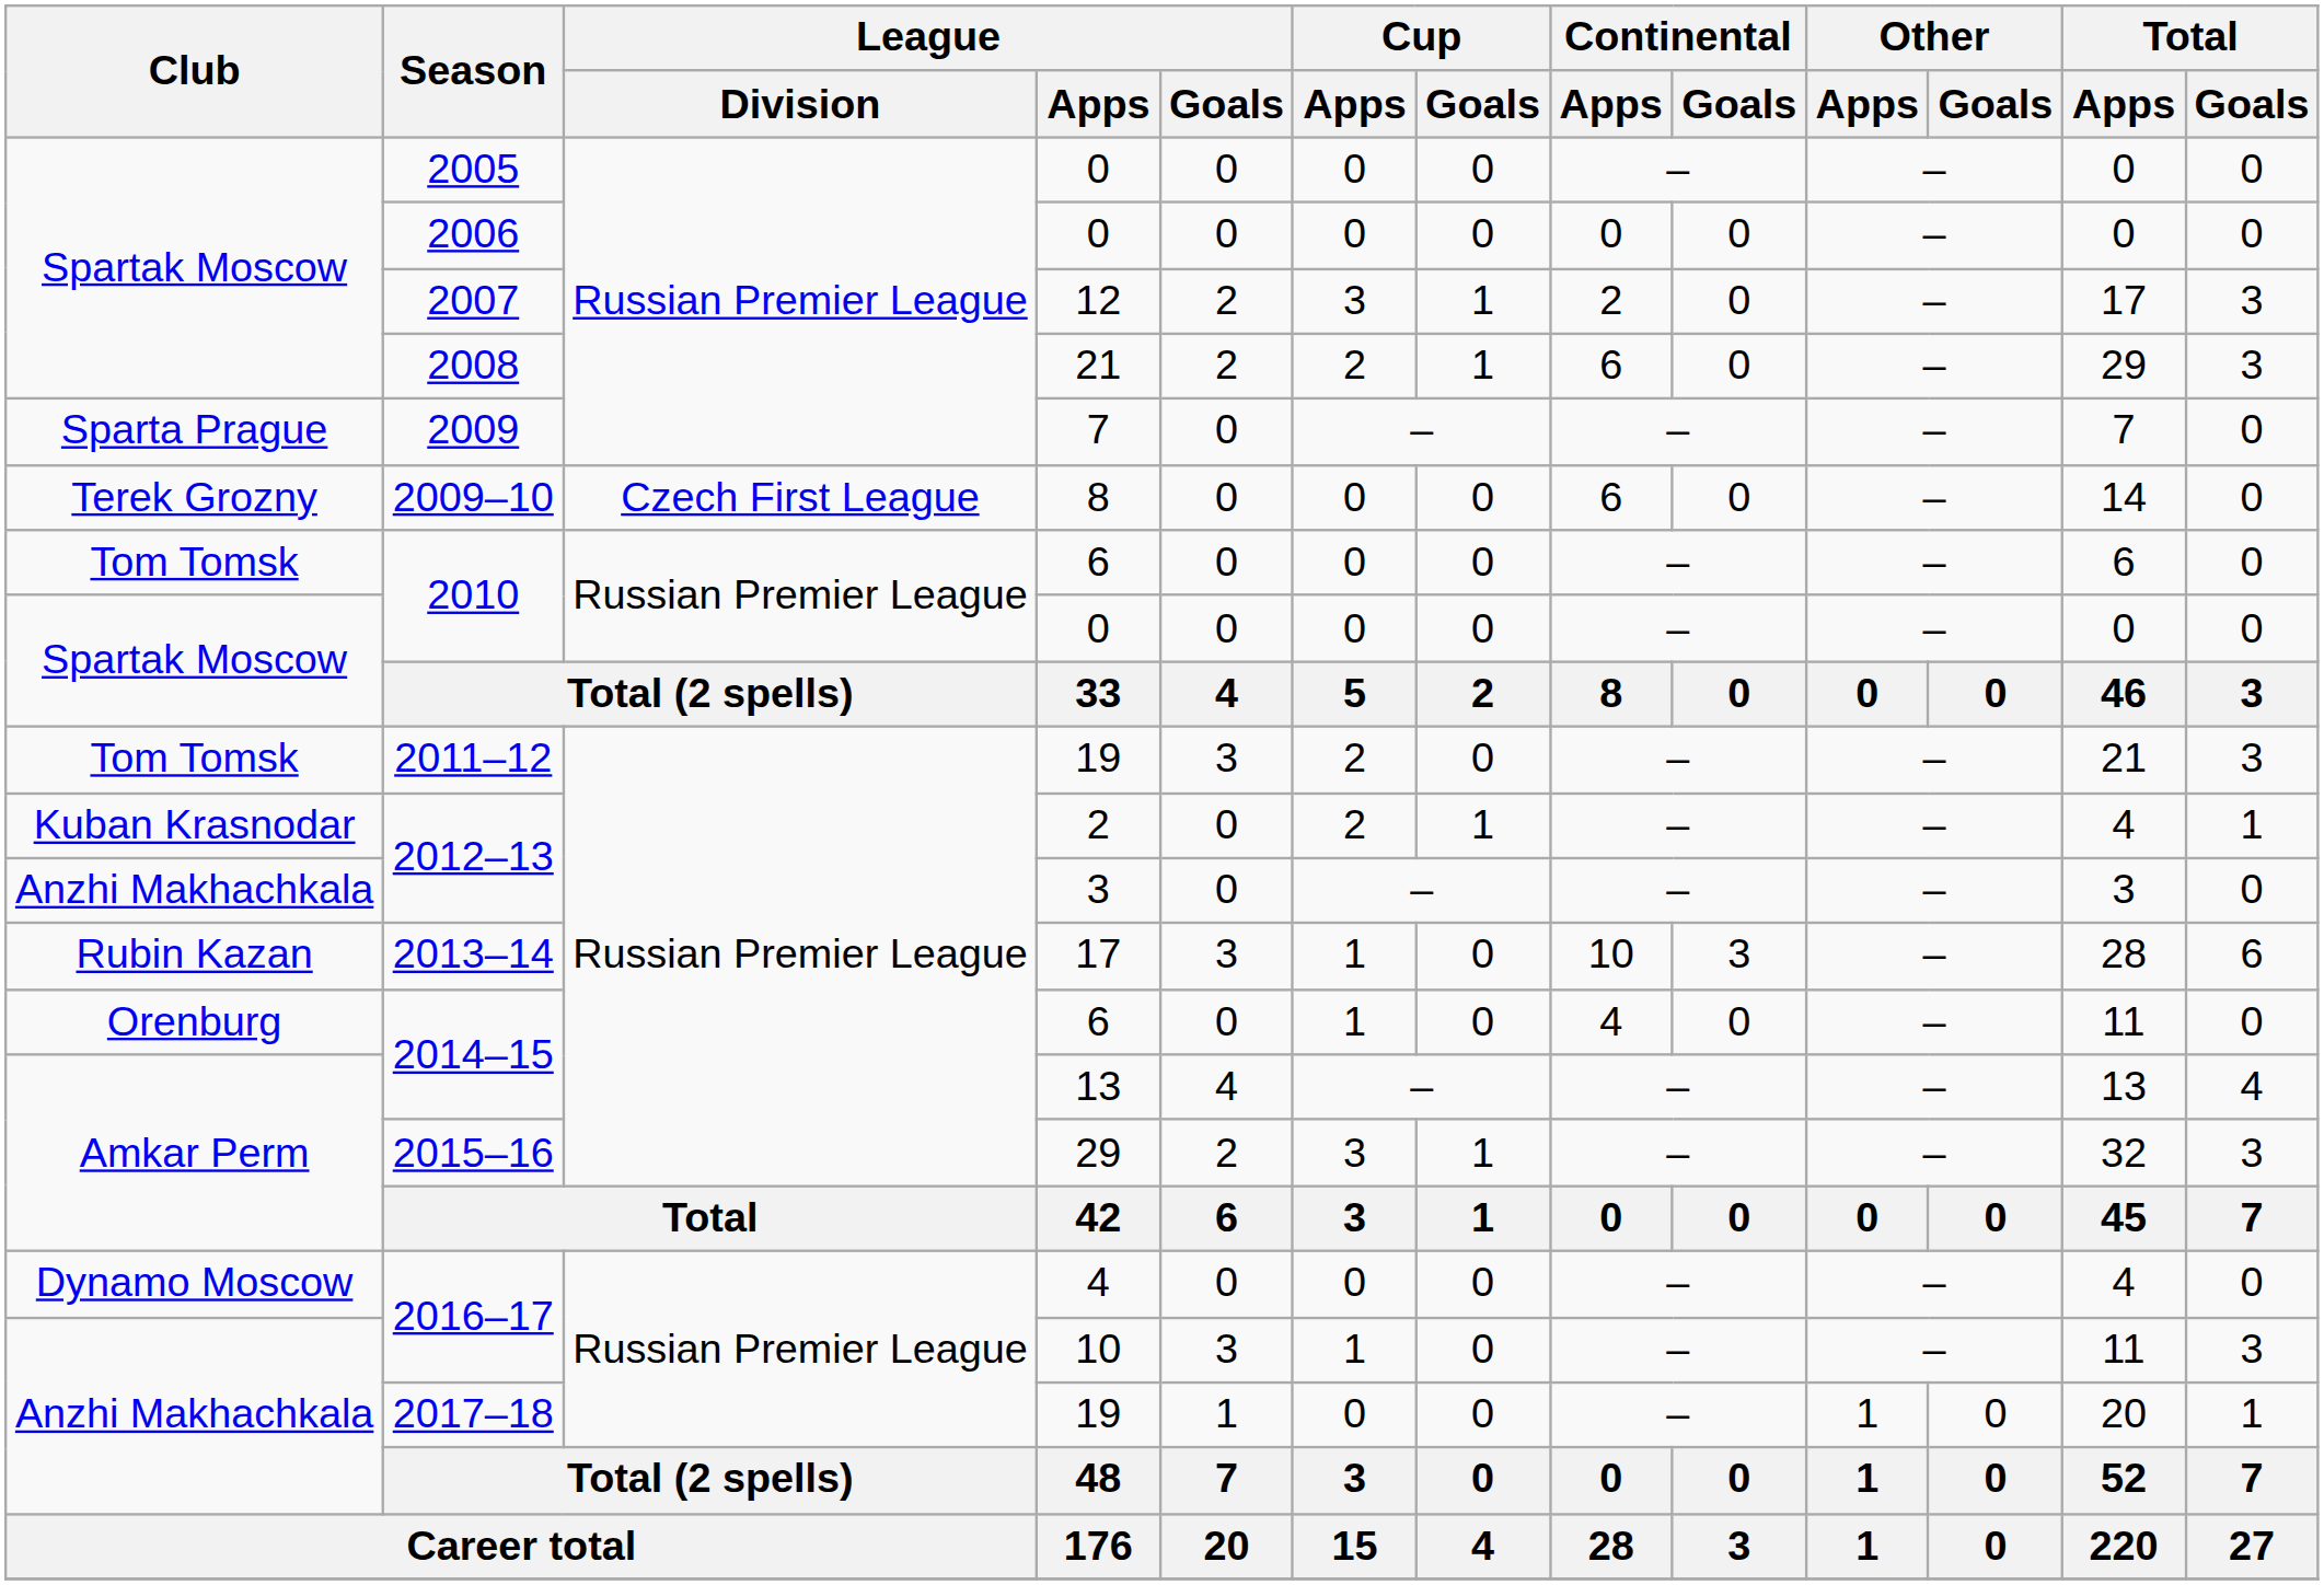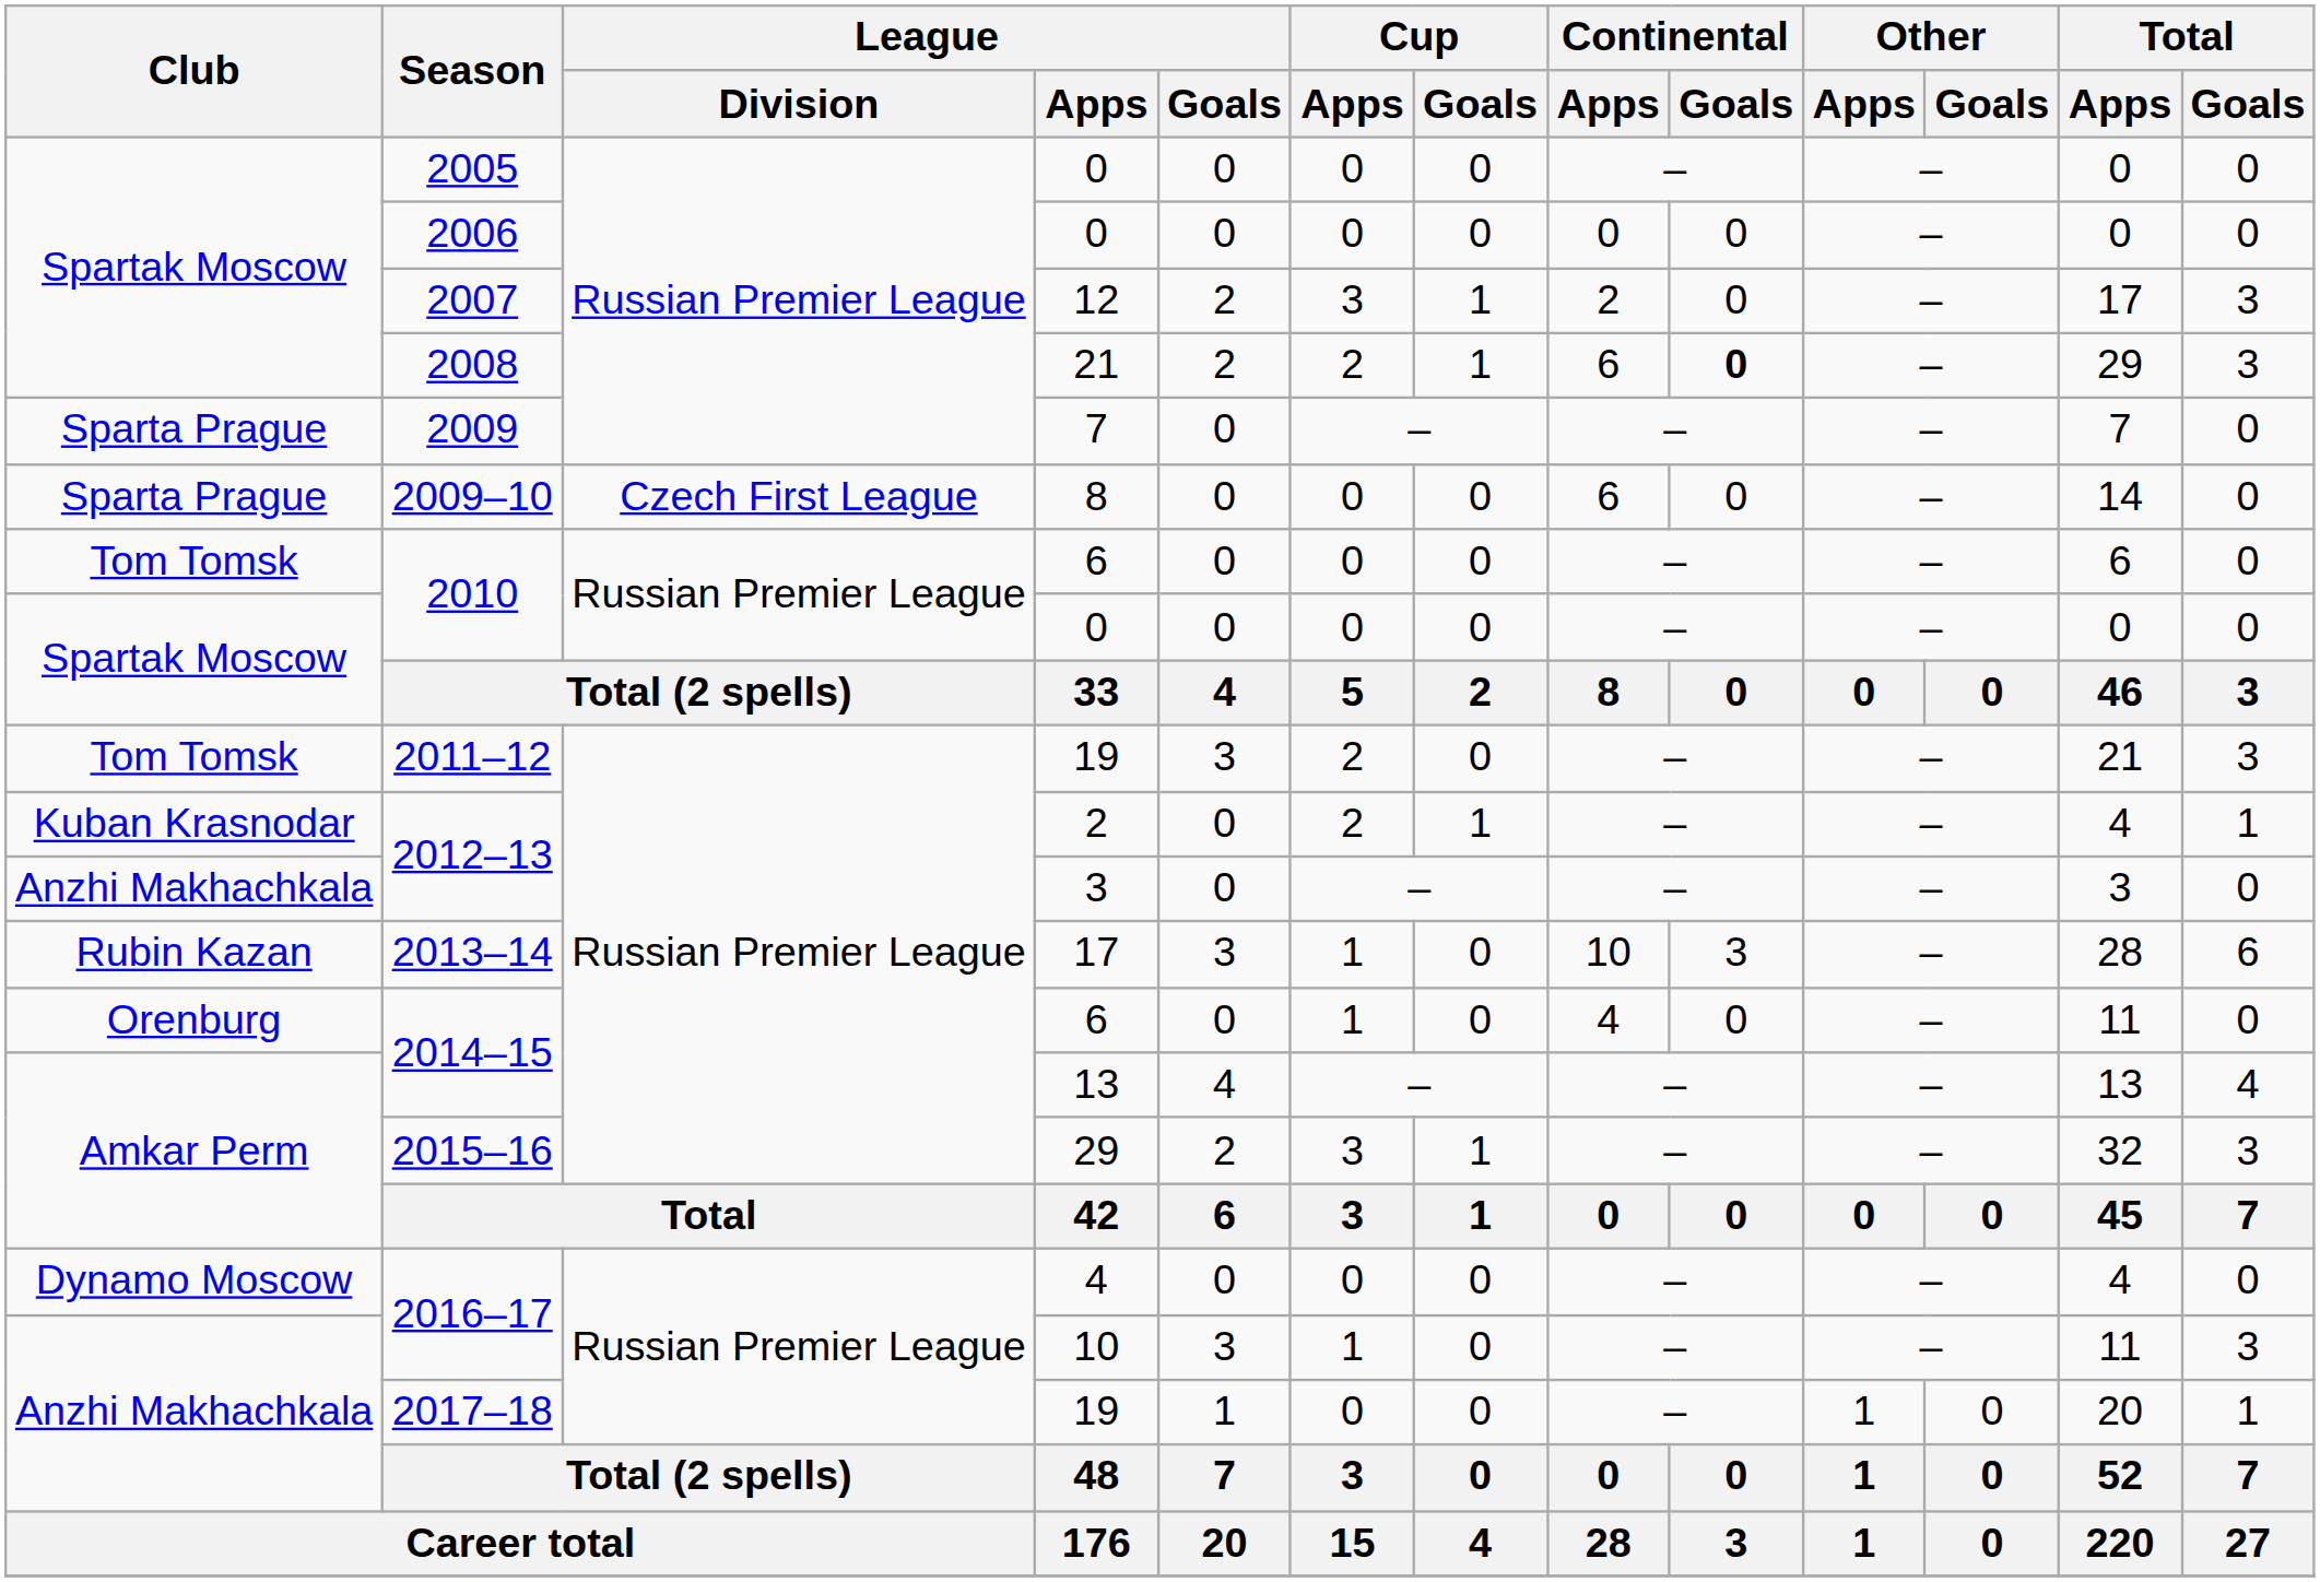 <table class="wikitable" style="text-align: center;">
 <tr>
 <th rowspan=2>Club</th>
 <th rowspan=2>Season</th>
 <th colspan=3>League</th>
 <th colspan=2>Cup</th>
 <th colspan=2>Continental</th>
 <th colspan=2>Other</th>
 <th colspan=2>Total</th>
 </tr>
 <tr>
 <th>Division</th>
 <th>Apps</th>
 <th>Goals</th>
 <th>Apps</th>
 <th>Goals</th>
 <th>Apps</th>
 <th>Goals</th>
 <th>Apps</th>
 <th>Goals</th>
 <th>Apps</th>
 <th>Goals</th>
 </tr>
 <tr>
 <td rowspan=4><a href='#'>Spartak Moscow</a></td>
 <td><a href='#'>2005</a></td>
 <td rowspan=5><a href='#'>Russian Premier League</a></td>
 <td>0</td>
 <td>0</td>
 <td>0</td>
 <td>0</td>
 <td colspan=2>–</td>
 <td colspan=2>–</td>
 <td>0</td>
 <td>0</td>
 </tr>
 <tr>
 <td><a href='#'>2006</a></td>
 <td>0</td>
 <td>0</td>
 <td>0</td>
 <td>0</td>
 <td>0</td>
 <td>0</td>
 <td colspan=2>–</td>
 <td>0</td>
 <td>0</td>
 </tr>
 <tr>
 <td><a href='#'>2007</a></td>
 <td>12</td>
 <td>2</td>
 <td>3</td>
 <td>1</td>
 <td>2</td>
 <td>0</td>
 <td colspan=2>–</td>
 <td>17</td>
 <td>3</td>
 </tr>
 <tr>
 <td><a href='#'>2008</a></td>
 <td>21</td>
 <td>2</td>
 <td>2</td>
 <td>1</td>
 <td>6</td>
-<td>0</td>
+<td><strong>0</strong></td>
 <td colspan=2>–</td>
 <td>29</td>
 <td>3</td>
 </tr>
 <tr>
 <td><a href='#'>Sparta Prague</a></td>
 <td><a href='#'>2009</a></td>
 <td>7</td>
 <td>0</td>
 <td colspan=2>–</td>
 <td colspan=2>–</td>
 <td colspan=2>–</td>
 <td>7</td>
 <td>0</td>
 </tr>
 <tr>
-<td><a href='#'>Terek Grozny</a></td>
+<td><a href='#'>Sparta Prague</a></td>
 <td><a href='#'>2009–10</a></td>
 <td><a href='#'>Czech First League</a></td>
 <td>8</td>
 <td>0</td>
 <td>0</td>
 <td>0</td>
 <td>6</td>
 <td>0</td>
 <td colspan=2>–</td>
 <td>14</td>
 <td>0</td>
 </tr>
 <tr>
 <td><a href='#'>Tom Tomsk</a></td>
 <td rowspan=2><a href='#'>2010</a></td>
 <td rowspan=2>Russian Premier League</td>
 <td>6</td>
 <td>0</td>
 <td>0</td>
 <td>0</td>
 <td colspan=2>–</td>
 <td colspan=2>–</td>
 <td>6</td>
 <td>0</td>
 </tr>
 <tr>
 <td rowspan=2><a href='#'>Spartak Moscow</a></td>
 <td>0</td>
 <td>0</td>
 <td>0</td>
 <td>0</td>
 <td colspan=2>–</td>
 <td colspan=2>–</td>
 <td>0</td>
 <td>0</td>
 </tr>
 <tr>
 <th colspan=2>Total (2 spells)</th>
 <th>33</th>
 <th>4</th>
 <th>5</th>
 <th>2</th>
 <th>8</th>
 <th>0</th>
 <th>0</th>
 <th>0</th>
 <th>46</th>
 <th>3</th>
 </tr>
 <tr>
 <td><a href='#'>Tom Tomsk</a></td>
 <td><a href='#'>2011–12</a></td>
 <td rowspan=7>Russian Premier League</td>
 <td>19</td>
 <td>3</td>
 <td>2</td>
 <td>0</td>
 <td colspan=2>–</td>
 <td colspan=2>–</td>
 <td>21</td>
 <td>3</td>
 </tr>
 <tr>
 <td><a href='#'>Kuban Krasnodar</a></td>
 <td rowspan=2><a href='#'>2012–13</a></td>
 <td>2</td>
 <td>0</td>
 <td>2</td>
 <td>1</td>
 <td colspan=2>–</td>
 <td colspan=2>–</td>
 <td>4</td>
 <td>1</td>
 </tr>
 <tr>
 <td><a href='#'>Anzhi Makhachkala</a></td>
 <td>3</td>
 <td>0</td>
 <td colspan=2>–</td>
 <td colspan=2>–</td>
 <td colspan=2>–</td>
 <td>3</td>
 <td>0</td>
 </tr>
 <tr>
 <td><a href='#'>Rubin Kazan</a></td>
 <td><a href='#'>2013–14</a></td>
 <td>17</td>
 <td>3</td>
 <td>1</td>
 <td>0</td>
 <td>10</td>
 <td>3</td>
 <td colspan=2>–</td>
 <td>28</td>
 <td>6</td>
 </tr>
 <tr>
 <td><a href='#'>Orenburg</a></td>
 <td rowspan=2><a href='#'>2014–15</a></td>
 <td>6</td>
 <td>0</td>
 <td>1</td>
 <td>0</td>
 <td>4</td>
 <td>0</td>
 <td colspan=2>–</td>
 <td>11</td>
 <td>0</td>
 </tr>
 <tr>
 <td rowspan=3><a href='#'>Amkar Perm</a></td>
 <td>13</td>
 <td>4</td>
 <td colspan=2>–</td>
 <td colspan=2>–</td>
 <td colspan=2>–</td>
 <td>13</td>
 <td>4</td>
 </tr>
 <tr>
 <td><a href='#'>2015–16</a></td>
 <td>29</td>
 <td>2</td>
 <td>3</td>
 <td>1</td>
 <td colspan=2>–</td>
 <td colspan=2>–</td>
 <td>32</td>
 <td>3</td>
 </tr>
 <tr>
 <th colspan=2>Total</th>
 <th>42</th>
 <th>6</th>
 <th>3</th>
 <th>1</th>
 <th>0</th>
 <th>0</th>
 <th>0</th>
 <th>0</th>
 <th>45</th>
 <th>7</th>
 </tr>
 <tr>
 <td><a href='#'>Dynamo Moscow</a></td>
 <td rowspan=2><a href='#'>2016–17</a></td>
 <td rowspan=3>Russian Premier League</td>
 <td>4</td>
 <td>0</td>
 <td>0</td>
 <td>0</td>
 <td colspan=2>–</td>
 <td colspan=2>–</td>
 <td>4</td>
 <td>0</td>
 </tr>
 <tr>
 <td rowspan=3><a href='#'>Anzhi Makhachkala</a></td>
 <td>10</td>
 <td>3</td>
 <td>1</td>
 <td>0</td>
 <td colspan=2>–</td>
 <td colspan=2>–</td>
 <td>11</td>
 <td>3</td>
 </tr>
 <tr>
 <td><a href='#'>2017–18</a></td>
 <td>19</td>
 <td>1</td>
 <td>0</td>
 <td>0</td>
 <td colspan=2>–</td>
 <td>1</td>
 <td>0</td>
 <td>20</td>
 <td>1</td>
 </tr>
 <tr>
 <th colspan=2>Total (2 spells)</th>
 <th>48</th>
 <th>7</th>
 <th>3</th>
 <th>0</th>
 <th>0</th>
 <th>0</th>
 <th>1</th>
 <th>0</th>
 <th>52</th>
 <th>7</th>
 </tr>
 <tr>
 <th colspan=3>Career total</th>
 <th>176</th>
 <th>20</th>
 <th>15</th>
 <th>4</th>
 <th>28</th>
 <th>3</th>
 <th>1</th>
 <th>0</th>
 <th>220</th>
 <th>27</th>
 </tr>
 <tr>
 </tr>
 </table>
